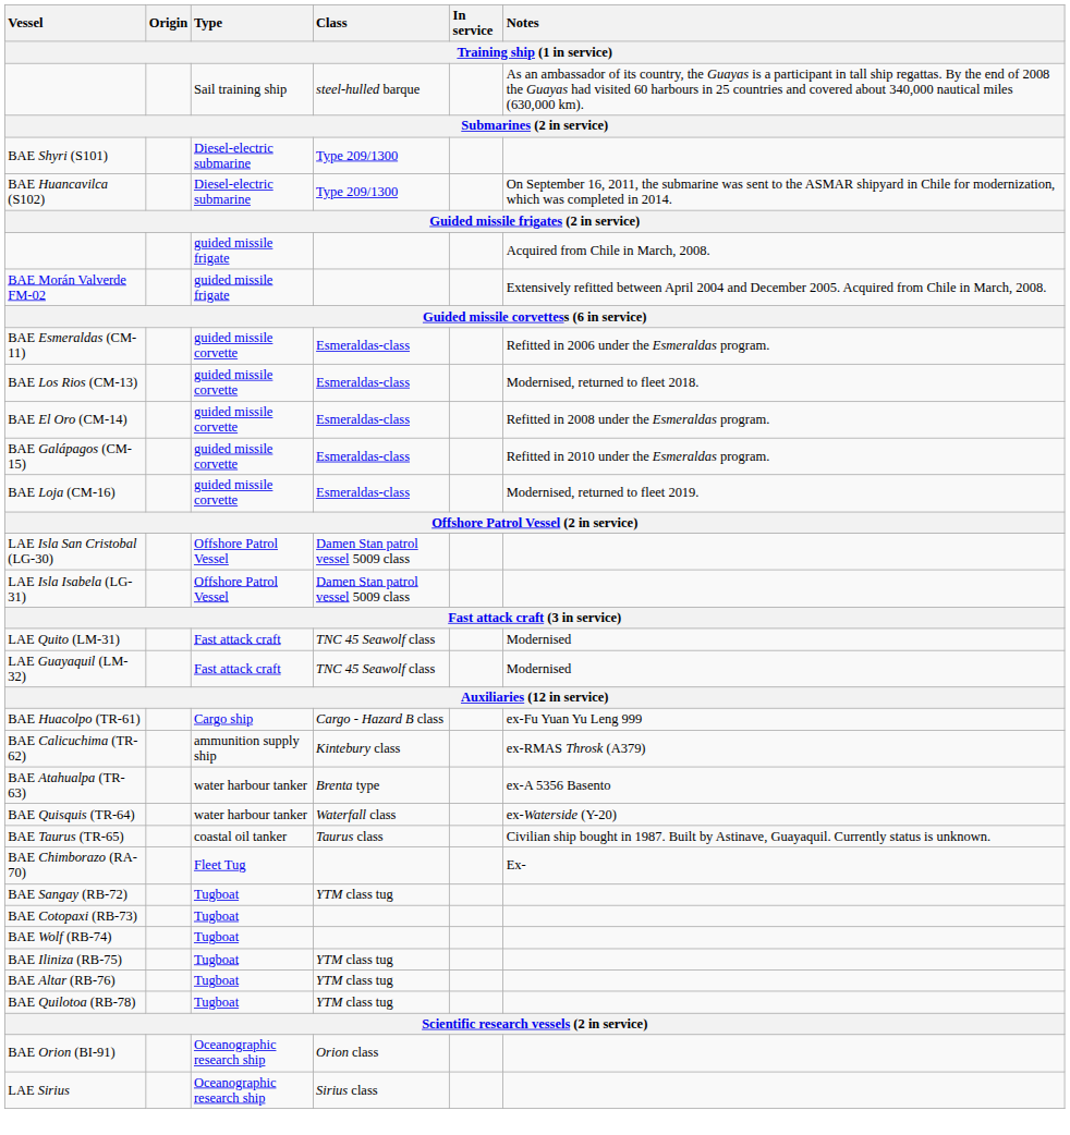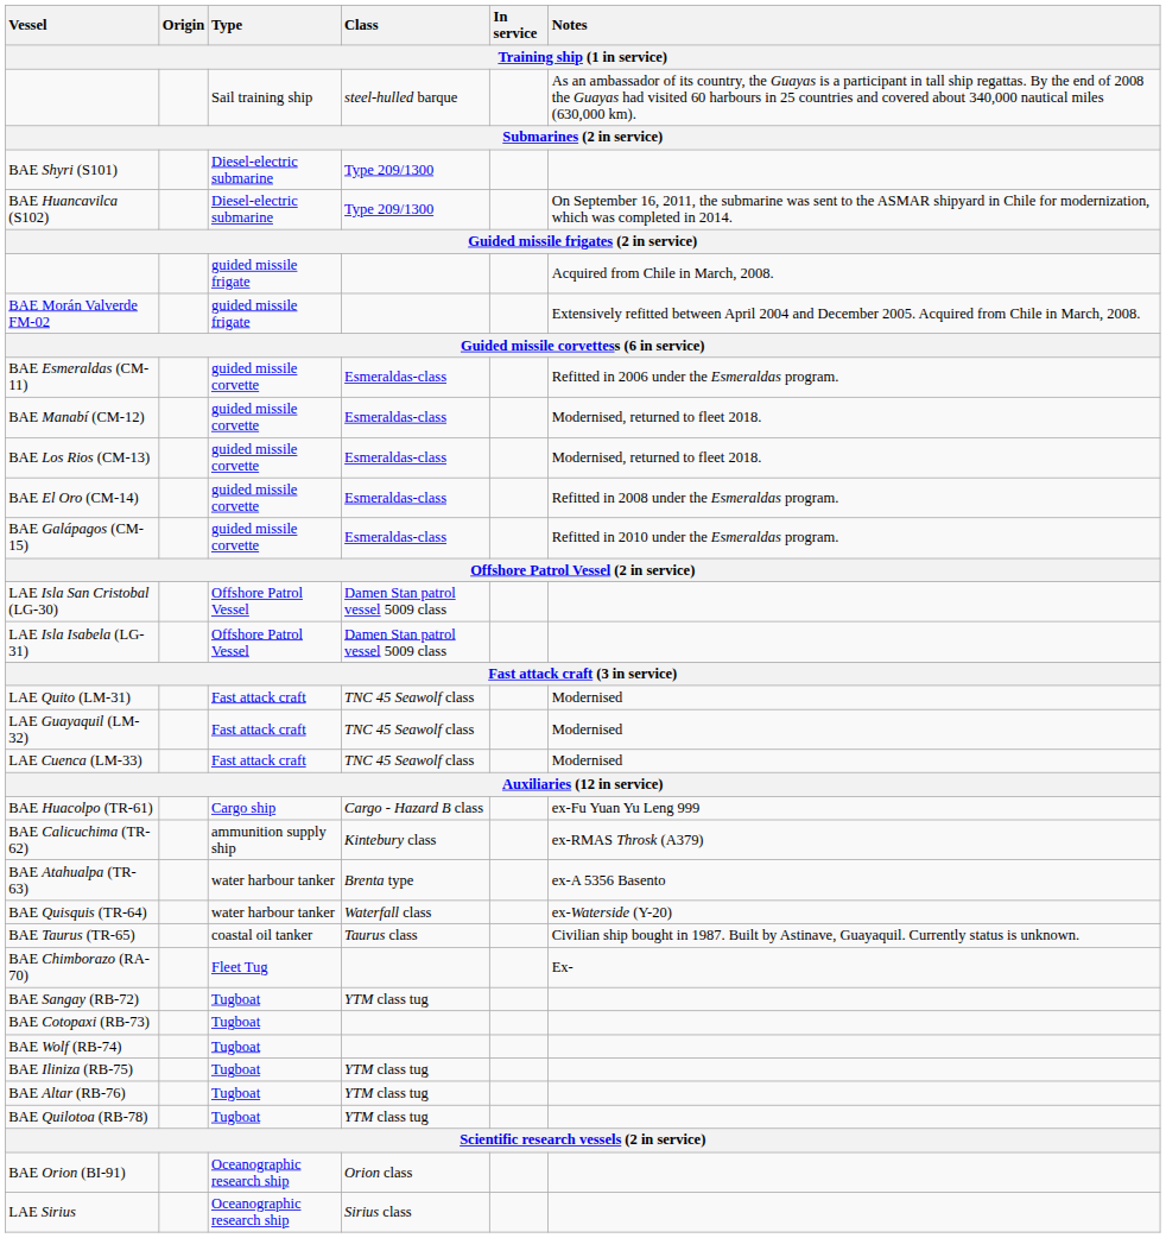 <table class="wikitable">
 <tr>
 <th style="text-align: left;">Vessel</th>
 <th style="text-align: left;">Origin</th>
 <th style="text-align: left;">Type</th>
 <th style="text-align: left;">Class</th>
 <th style="text-align: left;">In service</th>
 <th style="text-align: left;">Notes</th>
 </tr>
 <tr>
 <th colspan=6 bgcolor="#f9f9f9"><a href='#'>Training ship</a> (1 in service)</th>
 </tr>
 <tr>
 <td></td>
 <td></td>
 <td>Sail training ship</td>
 <td><em>steel-hulled</em> barque</td>
 <td></td>
 <td>As an ambassador of its country, the <em>Guayas</em> is a participant in tall ship regattas. By the end of 2008 the <em>Guayas</em> had visited 60 harbours in 25 countries and covered about 340,000 nautical miles (630,000 km).</td>
 </tr>
 <tr>
 <th colspan=6 bgcolor="#f9f9f9"><a href='#'>Submarines</a> (2 in service)</th>
 </tr>
 <tr>
 <td>BAE <em>Shyri</em> (S101)</td>
 <td></td>
 <td><a href='#'>Diesel-electric submarine</a></td>
 <td><a href='#'>Type 209/1300</a></td>
 <td></td>
 <td></td>
 </tr>
 <tr>
 <td>BAE <em>Huancavilca</em> (S102)</td>
 <td></td>
 <td><a href='#'>Diesel-electric submarine</a></td>
 <td><a href='#'>Type 209/1300</a></td>
 <td></td>
 <td>On September 16, 2011, the submarine was sent to the ASMAR shipyard in Chile for modernization, which was completed in 2014.</td>
 </tr>
 <tr>
 <th colspan=6 bgcolor="#f9f9f9"><a href='#'>Guided missile frigates</a> (2 in service)</th>
 </tr>
 <tr>
 <td></td>
 <td></td>
 <td><a href='#'>guided missile frigate</a></td>
 <td></td>
 <td></td>
 <td>Acquired from Chile in March, 2008.</td>
 </tr>
 <tr>
 <td><a href='#'>BAE Morán Valverde FM-02</a></td>
 <td></td>
 <td><a href='#'>guided missile frigate</a></td>
 <td></td>
 <td></td>
 <td>Extensively refitted between April 2004 and December 2005. Acquired from Chile in March, 2008.</td>
 </tr>
 <tr>
 <th colspan=6 bgcolor="#f9f9f9"><a href='#'>Guided missile corvettes</a>s (6 in service)</th>
 </tr>
 <tr>
 <td>BAE <em>Esmeraldas</em> (CM-11)</td>
 <td></td>
 <td><a href='#'>guided missile corvette</a></td>
 <td><a href='#'>Esmeraldas-class</a></td>
 <td></td>
 <td>Refitted in 2006 under the <em>Esmeraldas</em> program.</td>
 </tr>
 <tr>
+<td>BAE <em>Manabí</em> (CM-12)</td>
+<td></td>
+<td><a href='#'>guided missile corvette</a></td>
+<td><a href='#'>Esmeraldas-class</a></td>
+<td></td>
+<td>Modernised, returned to fleet 2018.</td>
+</tr>
+<tr>
 <td>BAE <em>Los Rios</em> (CM-13)</td>
 <td></td>
 <td><a href='#'>guided missile corvette</a></td>
 <td><a href='#'>Esmeraldas-class</a></td>
 <td></td>
 <td>Modernised, returned to fleet 2018.</td>
 </tr>
 <tr>
 <td>BAE <em>El Oro</em> (CM-14)</td>
 <td></td>
 <td><a href='#'>guided missile corvette</a></td>
 <td><a href='#'>Esmeraldas-class</a></td>
 <td></td>
 <td>Refitted in 2008 under the <em>Esmeraldas</em> program.</td>
 </tr>
 <tr>
 <td>BAE <em>Galápagos</em> (CM-15)</td>
 <td></td>
 <td><a href='#'>guided missile corvette</a></td>
 <td><a href='#'>Esmeraldas-class</a></td>
 <td></td>
 <td>Refitted in 2010 under the <em>Esmeraldas</em> program.</td>
-</tr>
-<tr>
-<td>BAE <em>Loja</em> (CM-16)</td>
-<td></td>
-<td><a href='#'>guided missile corvette</a></td>
-<td><a href='#'>Esmeraldas-class</a></td>
-<td></td>
-<td>Modernised, returned to fleet 2019.</td>
 </tr>
 <tr>
 <th colspan=6 bgcolor="#f9f9f9"><a href='#'>Offshore Patrol Vessel</a> (2 in service)</th>
 </tr>
 <tr>
 <td>LAE <em>Isla San Cristobal</em> (LG-30)</td>
 <td></td>
 <td><a href='#'>Offshore Patrol Vessel</a></td>
 <td><a href='#'>Damen Stan patrol vessel</a> 5009 class</td>
 <td></td>
 <td></td>
 </tr>
 <tr>
 <td>LAE <em>Isla Isabela</em> (LG-31)</td>
 <td></td>
 <td><a href='#'>Offshore Patrol Vessel</a></td>
 <td><a href='#'>Damen Stan patrol vessel</a> 5009 class</td>
 <td></td>
 <td></td>
 </tr>
 <tr>
 <th colspan=6 bgcolor="#f9f9f9"><a href='#'>Fast attack craft</a> (3 in service)</th>
 </tr>
 <tr>
 <td>LAE <em>Quito</em> (LM-31)</td>
 <td></td>
 <td><a href='#'>Fast attack craft</a></td>
 <td><em>TNC 45 Seawolf</em> class</td>
 <td></td>
 <td>Modernised</td>
 </tr>
 <tr>
 <td>LAE <em>Guayaquil</em> (LM-32)</td>
+<td></td>
+<td><a href='#'>Fast attack craft</a></td>
+<td><em>TNC 45 Seawolf</em> class</td>
+<td></td>
+<td>Modernised</td>
+</tr>
+<tr>
+<td>LAE <em>Cuenca</em> (LM-33)</td>
 <td></td>
 <td><a href='#'>Fast attack craft</a></td>
 <td><em>TNC 45 Seawolf</em> class</td>
 <td></td>
 <td>Modernised</td>
 </tr>
 <tr>
 <th colspan=6 bgcolor="#f9f9f9"><a href='#'>Auxiliaries</a> (12 in service)</th>
 </tr>
 <tr>
 <td>BAE <em>Huacolpo</em> (TR-61)</td>
 <td></td>
 <td><a href='#'>Cargo ship</a></td>
 <td><em>Cargo - Hazard B</em> class</td>
 <td></td>
 <td>ex-Fu Yuan Yu Leng 999</td>
 </tr>
 <tr>
 <td>BAE <em>Calicuchima</em> (TR-62)</td>
 <td></td>
 <td>ammunition supply ship</td>
 <td><em>Kintebury</em> class</td>
 <td></td>
 <td>ex-RMAS <em>Throsk</em> (A379)</td>
 </tr>
 <tr>
 <td>BAE <em>Atahualpa</em> (TR-63)</td>
 <td></td>
 <td>water harbour tanker</td>
 <td><em>Brenta</em> type</td>
 <td></td>
 <td>ex-A 5356 Basento</td>
 </tr>
 <tr>
 <td>BAE <em>Quisquis</em> (TR-64)</td>
 <td></td>
 <td>water harbour tanker</td>
 <td><em>Waterfall</em> class</td>
 <td></td>
 <td>ex-<em>Waterside</em> (Y-20)</td>
 </tr>
 <tr>
 <td>BAE <em>Taurus</em> (TR-65)</td>
 <td></td>
 <td>coastal oil tanker</td>
 <td><em>Taurus</em> class</td>
 <td></td>
 <td>Civilian ship bought in 1987. Built by Astinave, Guayaquil. Currently status is unknown.</td>
 </tr>
 <tr>
 <td>BAE <em>Chimborazo</em> (RA-70)</td>
 <td></td>
 <td><a href='#'>Fleet Tug</a></td>
 <td></td>
 <td></td>
 <td>Ex-</td>
 </tr>
 <tr>
 <td>BAE <em>Sangay</em> (RB-72)</td>
 <td></td>
 <td><a href='#'>Tugboat</a></td>
 <td><em>YTM</em> class tug</td>
 <td></td>
 <td></td>
 </tr>
 <tr>
 <td>BAE <em>Cotopaxi</em> (RB-73)</td>
 <td></td>
 <td><a href='#'>Tugboat</a></td>
 <td></td>
 <td></td>
 <td></td>
 </tr>
 <tr>
 <td>BAE <em>Wolf</em> (RB-74)</td>
 <td></td>
 <td><a href='#'>Tugboat</a></td>
 <td></td>
 <td></td>
 <td></td>
 </tr>
 <tr>
 <td>BAE <em>Iliniza</em> (RB-75)</td>
 <td></td>
 <td><a href='#'>Tugboat</a></td>
 <td><em>YTM</em> class tug</td>
 <td></td>
 <td></td>
 </tr>
 <tr>
 <td>BAE <em>Altar</em> (RB-76)</td>
 <td></td>
 <td><a href='#'>Tugboat</a></td>
 <td><em>YTM</em> class tug</td>
 <td></td>
 <td></td>
 </tr>
 <tr>
 <td>BAE <em>Quilotoa</em> (RB-78)</td>
 <td></td>
 <td><a href='#'>Tugboat</a></td>
 <td><em>YTM</em> class tug</td>
 <td></td>
 <td></td>
 </tr>
 <tr>
 <th colspan=6 bgcolor="#f9f9f9"><a href='#'>Scientific research vessels</a> (2 in service)</th>
 </tr>
 <tr>
 <td>BAE <em>Orion</em> (BI-91)</td>
 <td></td>
 <td><a href='#'>Oceanographic research ship</a></td>
 <td><em>Orion</em> class</td>
 <td></td>
 <td></td>
 </tr>
 <tr>
 <td>LAE <em>Sirius</em></td>
 <td></td>
 <td><a href='#'>Oceanographic research ship</a></td>
 <td><em>Sirius</em> class</td>
 <td></td>
 <td></td>
 </tr>
 </table>
